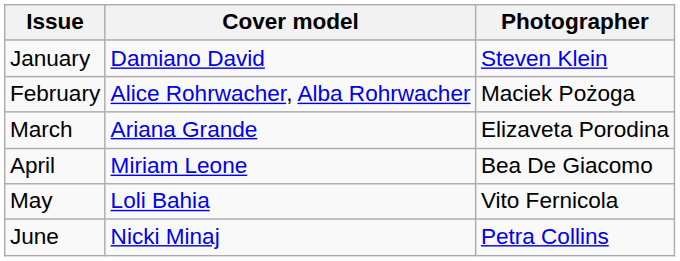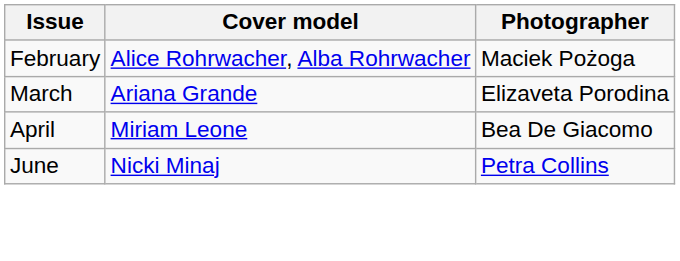 <table class="sortable wikitable">
 <tr>
 <th>Issue</th>
 <th>Cover model</th>
 <th>Photographer</th>
-</tr>
-<tr>
-<td>January</td>
-<td><a href='#'>Damiano David</a></td>
-<td><a href='#'>Steven Klein</a></td>
 </tr>
 <tr>
 <td>February</td>
 <td><a href='#'>Alice Rohrwacher</a>, <a href='#'>Alba Rohrwacher</a></td>
 <td>Maciek Pożoga</td>
 </tr>
 <tr>
 <td>March</td>
 <td><a href='#'>Ariana Grande</a></td>
 <td>Elizaveta Porodina</td>
 </tr>
 <tr>
 <td>April</td>
 <td><a href='#'>Miriam Leone</a></td>
 <td>Bea De Giacomo</td>
 </tr>
 <tr>
-<td>May</td>
-<td><a href='#'>Loli Bahia</a></td>
-<td>Vito Fernicola</td>
-</tr>
-<tr>
 <td>June</td>
 <td><a href='#'>Nicki Minaj</a></td>
 <td><a href='#'>Petra Collins</a></td>
 </tr>
 </table>
